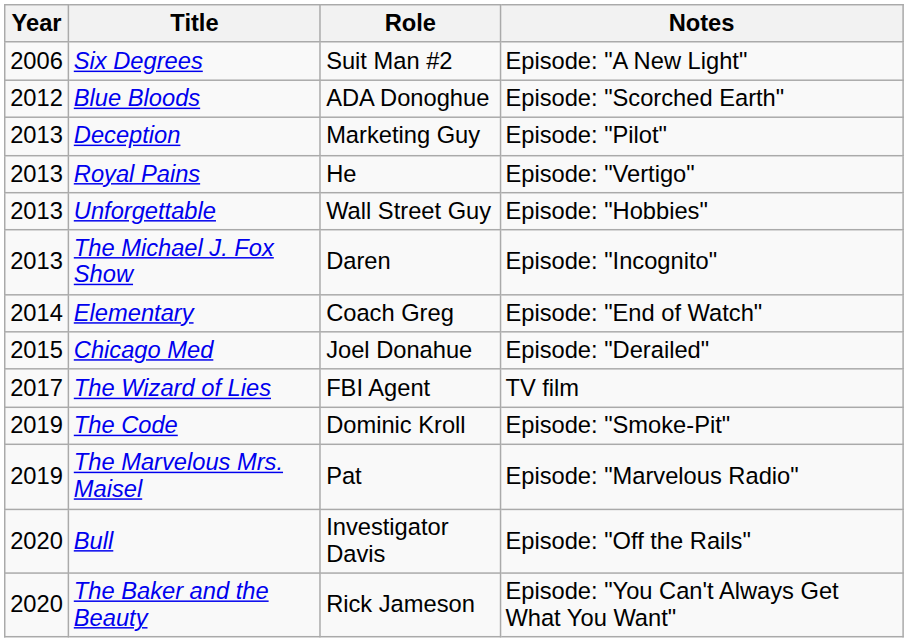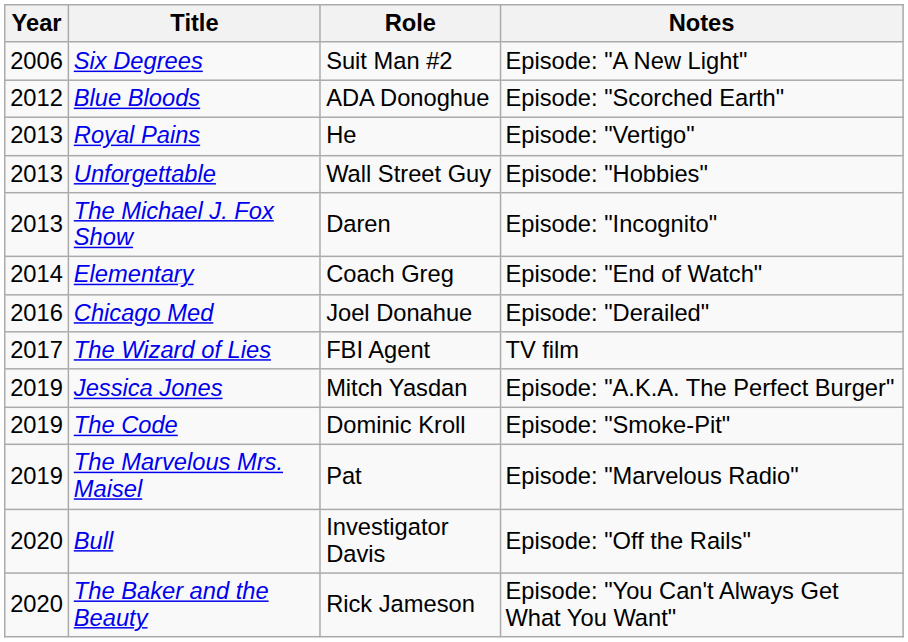 <table class="wikitable">
 <tr>
 <th>Year</th>
 <th>Title</th>
 <th>Role</th>
 <th>Notes</th>
 </tr>
 <tr>
 <td>2006</td>
 <td><em><a href='#'>Six Degrees</a></em></td>
 <td>Suit Man #2</td>
 <td>Episode: "A New Light"</td>
 </tr>
 <tr>
 <td>2012</td>
 <td><em><a href='#'>Blue Bloods</a></em></td>
 <td>ADA Donoghue</td>
 <td>Episode: "Scorched Earth"</td>
-</tr>
-<tr>
-<td>2013</td>
-<td><em><a href='#'>Deception</a></em></td>
-<td>Marketing Guy</td>
-<td>Episode: "Pilot"</td>
 </tr>
 <tr>
 <td>2013</td>
 <td><em><a href='#'>Royal Pains</a></em></td>
 <td>He</td>
 <td>Episode: "Vertigo"</td>
 </tr>
 <tr>
 <td>2013</td>
 <td><em><a href='#'>Unforgettable</a></em></td>
 <td>Wall Street Guy</td>
 <td>Episode: "Hobbies"</td>
 </tr>
 <tr>
 <td>2013</td>
 <td><em><a href='#'>The Michael J. Fox Show</a></em></td>
 <td>Daren</td>
 <td>Episode: "Incognito"</td>
 </tr>
 <tr>
 <td>2014</td>
 <td><em><a href='#'>Elementary</a></em></td>
 <td>Coach Greg</td>
 <td>Episode: "End of Watch"</td>
 </tr>
 <tr>
-<td>2015</td>
+<td>2016</td>
 <td><em><a href='#'>Chicago Med</a></em></td>
 <td>Joel Donahue</td>
 <td>Episode: "Derailed"</td>
 </tr>
 <tr>
 <td>2017</td>
 <td><em><a href='#'>The Wizard of Lies</a></em></td>
 <td>FBI Agent</td>
 <td>TV film</td>
+</tr>
+<tr>
+<td>2019</td>
+<td><em><a href='#'>Jessica Jones</a></em></td>
+<td>Mitch Yasdan</td>
+<td>Episode: "A.K.A. The Perfect Burger"</td>
 </tr>
 <tr>
 <td>2019</td>
 <td><em><a href='#'>The Code</a></em></td>
 <td>Dominic Kroll</td>
 <td>Episode: "Smoke-Pit"</td>
 </tr>
 <tr>
 <td>2019</td>
 <td><em><a href='#'>The Marvelous Mrs. Maisel</a></em></td>
 <td>Pat</td>
 <td>Episode: "Marvelous Radio"</td>
 </tr>
 <tr>
 <td>2020</td>
 <td><em><a href='#'>Bull</a></em></td>
 <td>Investigator Davis</td>
 <td>Episode: "Off the Rails"</td>
 </tr>
 <tr>
 <td>2020</td>
 <td><em><a href='#'>The Baker and the Beauty</a></em></td>
 <td>Rick Jameson</td>
 <td>Episode: "You Can't Always Get What You Want"</td>
 </tr>
 </table>
